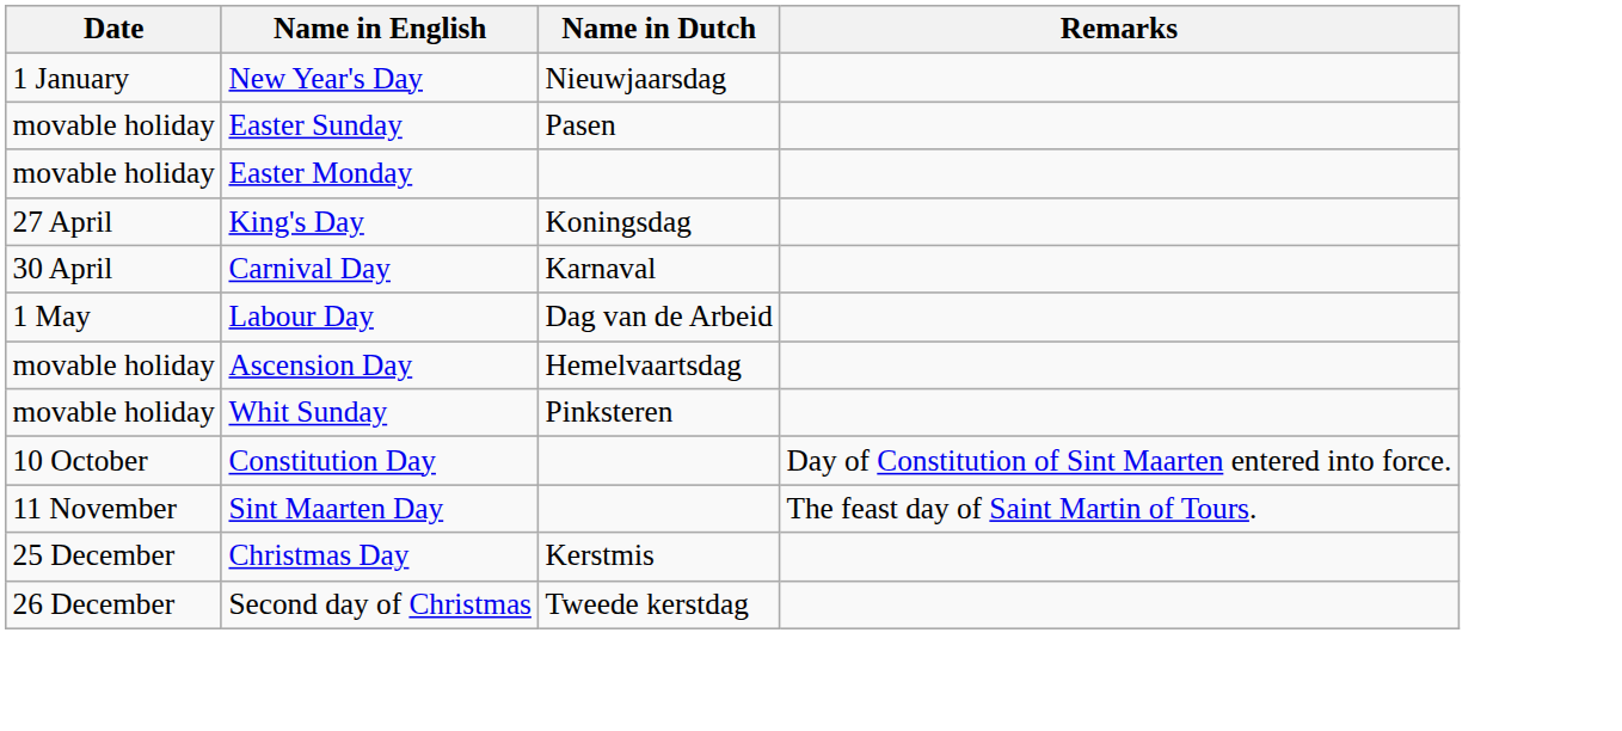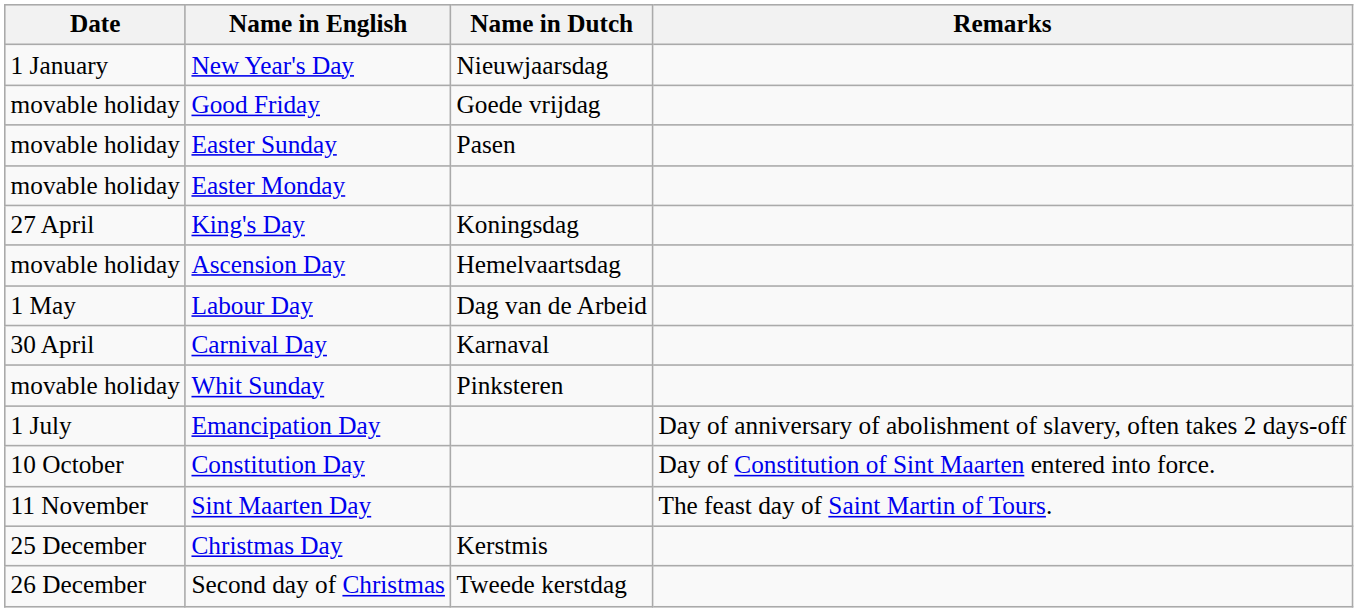 <table class="wikitable">
 <tr>
 <th>Date</th>
 <th>Name in English</th>
 <th>Name in Dutch</th>
 <th>Remarks</th>
 </tr>
 <tr>
 <td>1 January</td>
 <td><a href='#'>New Year's Day</a></td>
 <td>Nieuwjaarsdag</td>
+<td></td>
+</tr>
+<tr>
+<td>movable holiday</td>
+<td><a href='#'>Good Friday</a></td>
+<td>Goede vrijdag</td>
 <td></td>
 </tr>
 <tr>
 <td>movable holiday</td>
 <td><a href='#'>Easter Sunday</a></td>
 <td>Pasen</td>
 <td></td>
 </tr>
 <tr>
 <td>movable holiday</td>
 <td><a href='#'>Easter Monday</a></td>
 <td></td>
 <td></td>
 </tr>
 <tr>
 <td>27 April</td>
 <td><a href='#'>King's Day</a></td>
 <td>Koningsdag</td>
 <td></td>
 </tr>
 <tr>
-<td>30 April</td>
-<td><a href='#'>Carnival Day</a></td>
-<td>Karnaval</td>
+<td>movable holiday</td>
+<td><a href='#'>Ascension Day</a></td>
+<td>Hemelvaartsdag</td>
 <td></td>
 </tr>
 <tr>
 <td>1 May</td>
 <td><a href='#'>Labour Day</a></td>
 <td>Dag van de Arbeid</td>
 <td></td>
 </tr>
 <tr>
-<td>movable holiday</td>
-<td><a href='#'>Ascension Day</a></td>
-<td>Hemelvaartsdag</td>
+<td>30 April</td>
+<td><a href='#'>Carnival Day</a></td>
+<td>Karnaval</td>
 <td></td>
 </tr>
 <tr>
 <td>movable holiday</td>
 <td><a href='#'>Whit Sunday</a></td>
 <td>Pinksteren</td>
 <td></td>
+</tr>
+<tr>
+<td>1 July</td>
+<td><a href='#'>Emancipation Day</a></td>
+<td></td>
+<td>Day of anniversary of abolishment of slavery, often takes 2 days-off</td>
 </tr>
 <tr>
 <td>10 October</td>
 <td><a href='#'>Constitution Day</a></td>
 <td></td>
 <td>Day of <a href='#'>Constitution of Sint Maarten</a> entered into force.</td>
 </tr>
 <tr>
 <td>11 November</td>
 <td><a href='#'>Sint Maarten Day</a></td>
 <td></td>
 <td>The feast day of <a href='#'>Saint Martin of Tours</a>.</td>
 </tr>
 <tr>
 <td>25 December</td>
 <td><a href='#'>Christmas Day</a></td>
 <td>Kerstmis</td>
 <td></td>
 </tr>
 <tr>
 <td>26 December</td>
 <td>Second day of <a href='#'>Christmas</a></td>
 <td>Tweede kerstdag</td>
 <td></td>
 </tr>
 </table>
